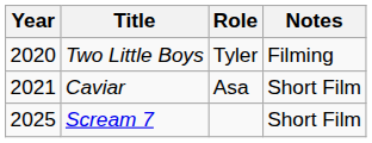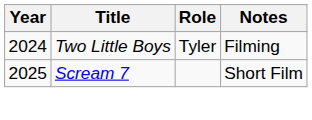 <table class="wikitable">
 <tr>
 <th>Year</th>
 <th>Title</th>
 <th>Role</th>
 <th>Notes</th>
 </tr>
 <tr>
-<td>2020</td>
+<td>2024</td>
 <td><em>Two Little Boys</em></td>
 <td>Tyler</td>
 <td>Filming</td>
-</tr>
-<tr>
-<td>2021</td>
-<td><em>Caviar</em></td>
-<td>Asa</td>
-<td>Short Film</td>
 </tr>
 <tr>
 <td>2025</td>
 <td><em><a href='#'>Scream 7</a></em></td>
 <td></td>
 <td>Short Film</td>
 </tr>
 </table>
